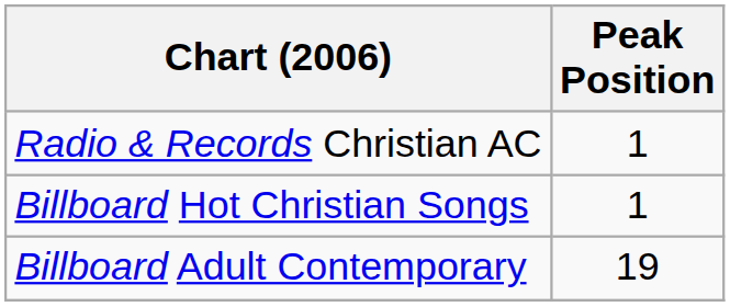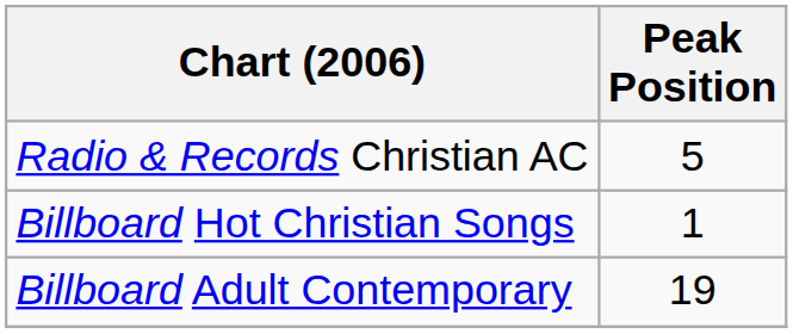 <table class="wikitable sortable">
 <tr>
 <th align="left">Chart (2006)</th>
 <th align="center">Peak<br> Position</th>
 </tr>
 <tr>
 <td align="left"><em><a href='#'>Radio & Records</a></em> Christian AC</td>
-<td align="center">1</td>
+<td align="center">5</td>
 </tr>
 <tr>
 <td align="left"><em><a href='#'>Billboard</a></em> <a href='#'>Hot Christian Songs</a></td>
 <td align="center">1</td>
 </tr>
 <tr>
 <td align="left"><em><a href='#'>Billboard</a></em> <a href='#'>Adult Contemporary</a></td>
 <td align="center">19</td>
 </tr>
 <tr>
 </tr>
 </table>
